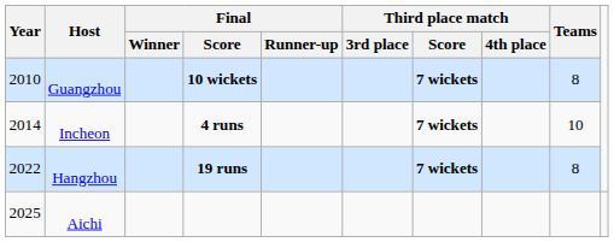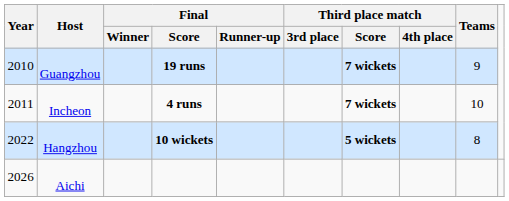 <table class="wikitable" style="font-size:90%;text-align: center;">
 <tr>
 <th rowspan=2>Year</th>
 <th rowspan=2>Host</th>
 <th colspan=3>Final</th>
 <th colspan=3>Third place match</th>
 <th rowspan=2>Teams</th>
 </tr>
 <tr>
 <th>Winner</th>
 <th>Score</th>
 <th>Runner-up</th>
 <th>3rd place</th>
 <th>Score</th>
 <th>4th place</th>
 </tr>
 <tr bgcolor=#D0E7FF>
 <td>2010<br></td>
 <td><br><a href='#'>Guangzhou</a></td>
 <td></td>
-<td><strong>10 wickets</strong></td>
+<td><strong>19 runs</strong></td>
 <td></td>
 <td></td>
 <td><strong>7 wickets</strong></td>
 <td></td>
-<td>8</td>
+<td>9</td>
 </tr>
 <tr>
-<td>2014<br></td>
+<td>2011<br></td>
 <td><br><a href='#'>Incheon</a></td>
 <td></td>
 <td><strong>4 runs</strong></td>
 <td></td>
 <td></td>
 <td><strong>7 wickets</strong></td>
 <td></td>
 <td>10</td>
 </tr>
 <tr bgcolor=#D0E7FF>
 <td>2022<br></td>
 <td><br><a href='#'>Hangzhou</a></td>
 <td></td>
-<td><strong>19 runs</strong></td>
+<td><strong>10 wickets</strong></td>
 <td></td>
 <td></td>
-<td><strong>7 wickets</strong></td>
+<td><strong>5 wickets</strong></td>
 <td></td>
 <td>8</td>
 </tr>
 <tr>
-<td>2025<br></td>
+<td>2026<br></td>
 <td><br><a href='#'>Aichi</a></td>
 <td></td>
 <td></td>
 <td></td>
 <td></td>
 <td></td>
 <td></td>
 <td></td>
 <td></td>
 </tr>
 </table>
